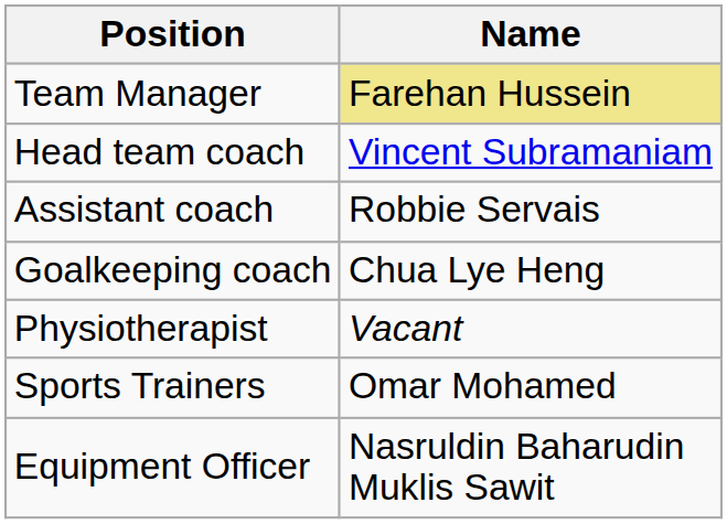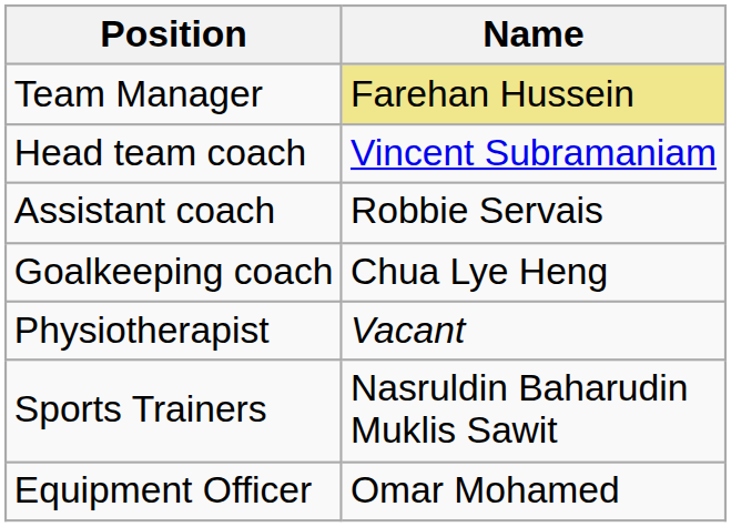 <table class="wikitable">
 <tr>
 <th>Position</th>
 <th>Name</th>
 </tr>
 <tr>
 <td>Team Manager</td>
 <td style="background: khaki;"> Farehan Hussein</td>
 </tr>
 <tr>
 <td>Head team coach</td>
 <td> <a href='#'>Vincent Subramaniam</a></td>
 </tr>
 <tr>
 <td>Assistant coach</td>
 <td> Robbie Servais</td>
 </tr>
 <tr>
 <td>Goalkeeping coach</td>
 <td> Chua Lye Heng</td>
 </tr>
 <tr>
 <td>Physiotherapist</td>
 <td><em>Vacant</em></td>
 </tr>
 <tr>
 <td>Sports Trainers</td>
-<td> Omar Mohamed</td>
+<td> Nasruldin Baharudin <br>  Muklis Sawit</td>
 </tr>
 <tr>
 <td>Equipment Officer</td>
-<td> Nasruldin Baharudin <br>  Muklis Sawit</td>
+<td> Omar Mohamed</td>
 </tr>
 </table>
